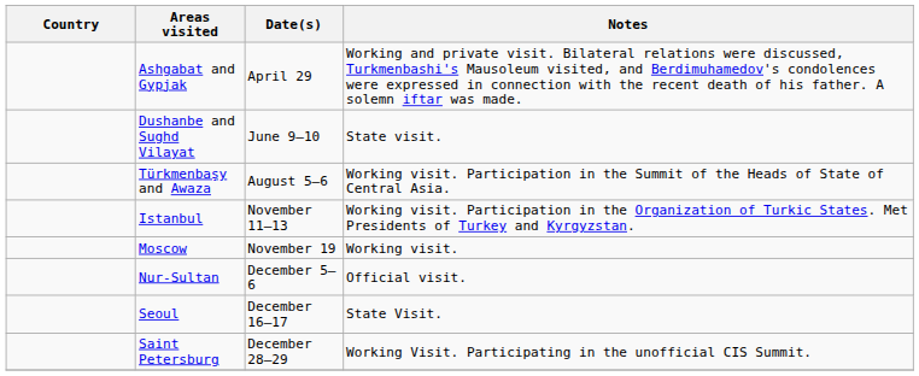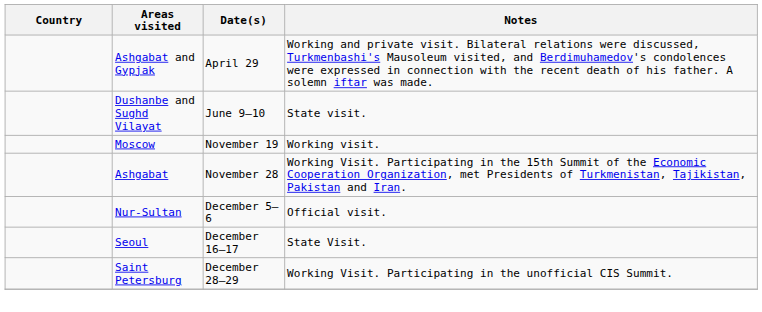 <table class="wikitable" style="margin: 1em auto 1em auto">
 <tr>
 <th width="120">Country</th>
 <th width="100">Areas visited</th>
 <th width="90">Date(s)</th>
 <th width="550">Notes</th>
 </tr>
 <tr>
 <td></td>
 <td><a href='#'>Ashgabat</a> and <a href='#'>Gypjak</a></td>
 <td>April 29</td>
 <td>Working and private visit. Bilateral relations were discussed, <a href='#'>Turkmenbashi's</a> Mausoleum visited, and <a href='#'>Berdimuhamedov</a>'s condolences were expressed in connection with the recent death of his father. A solemn <a href='#'>iftar</a> was made.</td>
 </tr>
 <tr>
 <td></td>
 <td><a href='#'>Dushanbe</a> and <a href='#'>Sughd Vilayat</a></td>
 <td>June 9–10</td>
 <td>State visit.</td>
 </tr>
 <tr>
 <td></td>
-<td><a href='#'>Türkmenbaşy</a> and <a href='#'>Awaza</a></td>
-<td>August 5–6</td>
-<td>Working visit. Participation in the Summit of the Heads of State of Central Asia.</td>
+<td><a href='#'>Moscow</a></td>
+<td>November 19</td>
+<td>Working visit.</td>
 </tr>
 <tr>
 <td></td>
-<td><a href='#'>Istanbul</a></td>
-<td>November 11–13</td>
-<td>Working visit. Participation in the <a href='#'>Organization of Turkic States</a>. Met Presidents of <a href='#'>Turkey</a> and <a href='#'>Kyrgyzstan</a>.</td>
-</tr>
-<tr>
-<td></td>
-<td><a href='#'>Moscow</a></td>
-<td>November 19</td>
-<td>Working visit.</td>
+<td><a href='#'>Ashgabat</a></td>
+<td>November 28</td>
+<td>Working Visit. Participating in the 15th Summit of the <a href='#'>Economic Cooperation Organization</a>, met Presidents of <a href='#'>Turkmenistan</a>, <a href='#'>Tajikistan</a>, <a href='#'>Pakistan</a> and <a href='#'>Iran</a>.</td>
 </tr>
 <tr>
 <td></td>
 <td><a href='#'>Nur-Sultan</a></td>
 <td>December 5–6</td>
 <td>Official visit.</td>
 </tr>
 <tr>
 <td></td>
 <td><a href='#'>Seoul</a></td>
 <td>December 16–17</td>
 <td>State Visit.</td>
 </tr>
 <tr>
 <td></td>
 <td><a href='#'>Saint Petersburg</a></td>
 <td>December 28–29</td>
 <td>Working Visit. Participating in the unofficial CIS Summit.</td>
 </tr>
 <tr>
 </tr>
 </table>
